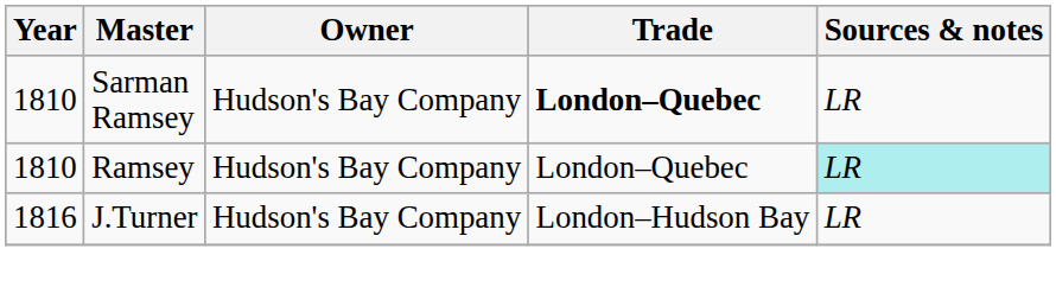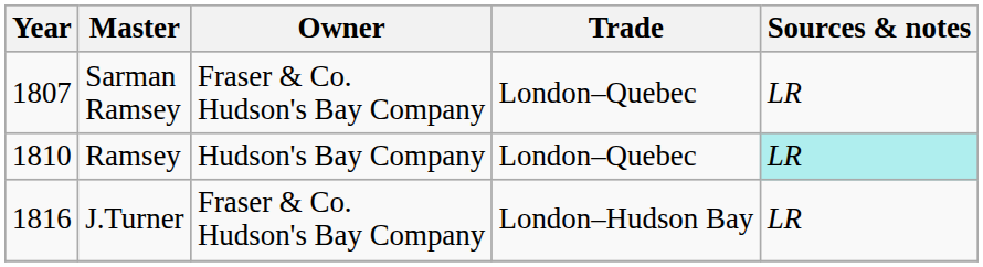 <table class=" wikitable">
 <tr>
 <th>Year</th>
 <th>Master</th>
 <th>Owner</th>
 <th>Trade</th>
 <th>Sources & notes</th>
 </tr>
 <tr>
-<td>1810</td>
+<td>1807</td>
 <td>Sarman<br>Ramsey</td>
-<td>Hudson's Bay Company</td>
-<td><strong>London–Quebec</strong></td>
+<td>Fraser & Co.<br>Hudson's Bay Company</td>
+<td>London–Quebec</td>
 <td><em>LR</em></td>
 </tr>
 <tr>
 <td>1810</td>
 <td>Ramsey</td>
 <td>Hudson's Bay Company</td>
 <td>London–Quebec</td>
 <td style="background: paleturquoise;"><em>LR</em></td>
 </tr>
 <tr>
 <td>1816</td>
 <td>J.Turner</td>
-<td>Hudson's Bay Company</td>
+<td>Fraser & Co.<br>Hudson's Bay Company</td>
 <td>London–Hudson Bay</td>
 <td><em>LR</em></td>
 </tr>
 <tr>
 </tr>
 </table>
